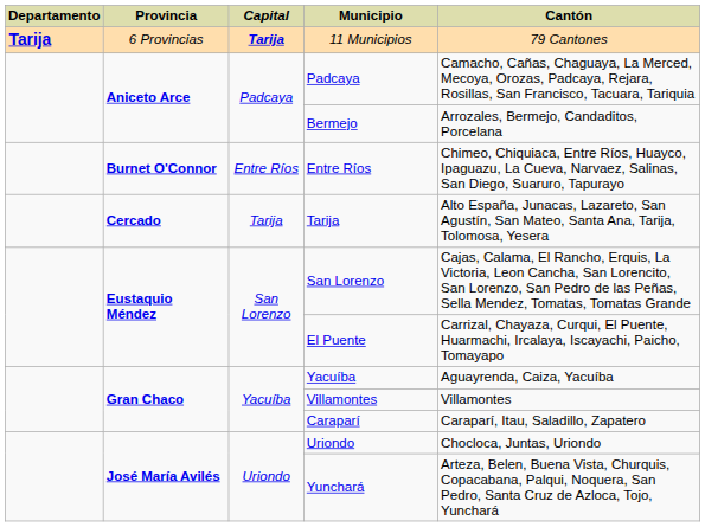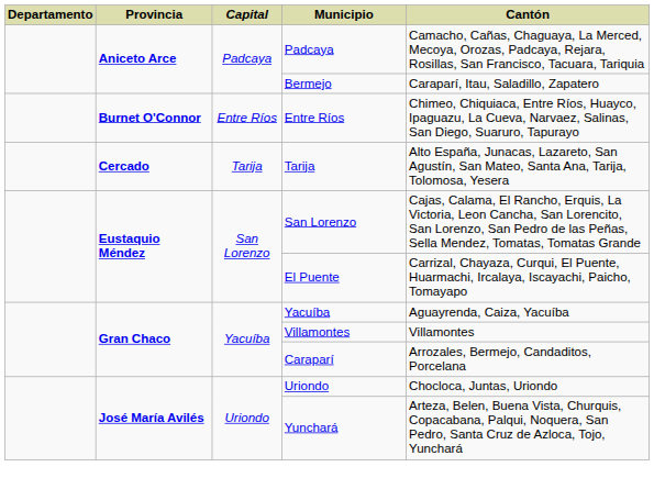 <table class="wikitable">
 <tr>
 <th style="width:100px; background:#dddead;"><strong>Departamento</strong></th>
 <th style="width:140px; background:#dddead;"><strong>Provincia</strong></th>
 <th style="width:80px; background:#dddead;"><em>Capital</em></th>
 <th style="width:150px; background:#dddead;"><strong>Municipio</strong></th>
 <th style="width:300px; background:#dddead;"><strong>Cantón</strong></th>
-</tr>
-<tr>
-<td style="text-align:left; background:#ffdead; font-size:larger;"><strong><a href='#'>Tarija</a></strong></td>
-<td style="background:#ffdead; text-align:center;"><em>6 Provincias</em></td>
-<td style="background:#ffdead; text-align:center;"><strong><em><a href='#'>Tarija</a></em></strong></td>
-<td style="background:#ffdead; text-align:center;"><em>11 Municipios</em></td>
-<td style="background:#ffdead; text-align:center;"><em>79 Cantones</em></td>
 </tr>
 <tr>
 <td rowspan=2></td>
 <td rowspan=2><strong><a href='#'>Aniceto Arce</a></strong></td>
 <td style="text-align:center;" rowspan="2"><em><a href='#'>Padcaya</a></em></td>
 <td><a href='#'>Padcaya</a></td>
 <td>Camacho, Cañas, Chaguaya, La Merced, Mecoya,     Orozas, Padcaya, Rejara, Rosillas, San Francisco, Tacuara, Tariquia</td>
 </tr>
 <tr>
 <td><a href='#'>Bermejo</a></td>
-<td>Arrozales, Bermejo, Candaditos, Porcelana</td>
+<td>Caraparí, Itau, Saladillo, Zapatero</td>
 </tr>
 <tr>
 <td></td>
 <td><strong><a href='#'>Burnet O'Connor</a></strong></td>
 <td style="text-align:center;"><em><a href='#'>Entre Ríos</a></em></td>
 <td><a href='#'>Entre Ríos</a></td>
 <td>Chimeo, Chiquiaca, Entre Ríos, Huayco, Ipaguazu, La Cueva, Narvaez, Salinas, San Diego, Suaruro, Tapurayo</td>
 </tr>
 <tr>
 <td></td>
 <td><strong><a href='#'>Cercado</a></strong></td>
 <td style="text-align:center;"><em><a href='#'>Tarija</a></em></td>
 <td><a href='#'>Tarija</a></td>
 <td>Alto España, Junacas, Lazareto, San Agustín,      San Mateo, Santa Ana, Tarija, Tolomosa, Yesera</td>
 </tr>
 <tr>
 <td rowspan=2></td>
 <td rowspan=2><strong><a href='#'>Eustaquio Méndez</a></strong></td>
 <td style="text-align:center;" rowspan="2"><em><a href='#'>San Lorenzo</a></em></td>
 <td><a href='#'>San Lorenzo</a></td>
 <td>Cajas, Calama, El Rancho, Erquis, La Victoria, Leon Cancha, San Lorencito, San Lorenzo, San Pedro de las Peñas, Sella Mendez, Tomatas, Tomatas Grande</td>
 </tr>
 <tr>
 <td><a href='#'>El Puente</a></td>
 <td>Carrizal, Chayaza, Curqui, El Puente, Huarmachi, Ircalaya, Iscayachi, Paicho, Tomayapo</td>
 </tr>
 <tr>
 <td rowspan=3></td>
 <td rowspan=3><strong><a href='#'>Gran Chaco</a></strong></td>
 <td style="text-align:center;" rowspan="3"><em><a href='#'>Yacuíba</a></em></td>
 <td><a href='#'>Yacuíba</a></td>
 <td>Aguayrenda, Caiza, Yacuíba</td>
 </tr>
 <tr>
 <td><a href='#'>Villamontes</a></td>
 <td>Villamontes</td>
 </tr>
 <tr>
 <td><a href='#'>Caraparí</a></td>
-<td>Caraparí, Itau, Saladillo, Zapatero</td>
+<td>Arrozales, Bermejo, Candaditos, Porcelana</td>
 </tr>
 <tr>
 <td rowspan=2></td>
 <td rowspan=2><strong><a href='#'>José María Avilés</a></strong></td>
 <td style="text-align:center;" rowspan="2"><em><a href='#'>Uriondo</a></em></td>
 <td><a href='#'>Uriondo</a></td>
 <td>Chocloca, Juntas, Uriondo</td>
 </tr>
 <tr>
 <td><a href='#'>Yunchará</a></td>
 <td>Arteza, Belen, Buena Vista, Churquis, Copacabana, Palqui, Noquera, San Pedro, Santa Cruz de Azloca, Tojo, Yunchará</td>
 </tr>
 </table>
